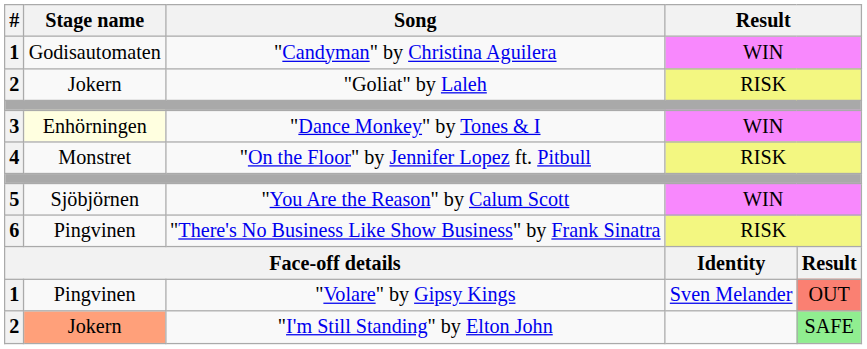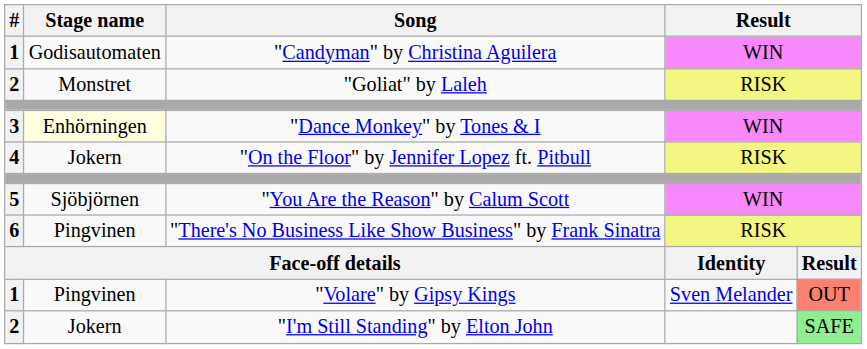 <table class="wikitable plainrowheaders" style="text-align: center;">
 <tr>
 <th>#</th>
 <th>Stage name</th>
 <th>Song</th>
 <th colspan=2>Result</th>
 </tr>
 <tr>
 <th>1</th>
 <td>Godisautomaten</td>
 <td>"<a href='#'>Candyman</a>" by <a href='#'>Christina Aguilera</a></td>
 <td colspan=2 bgcolor="F888FD">WIN</td>
 </tr>
 <tr>
 <th>2</th>
-<td>Jokern</td>
+<td>Monstret</td>
 <td>"Goliat" by <a href='#'>Laleh</a></td>
 <td colspan=2 bgcolor="#F3F781">RISK</td>
 </tr>
 <tr>
 <td colspan="5" style="background:darkgray"></td>
 </tr>
 <tr>
 <th>3</th>
 <td style="background: lightyellow;">Enhörningen</td>
 <td>"<a href='#'>Dance Monkey</a>" by <a href='#'>Tones & I</a></td>
 <td colspan=2 bgcolor="F888FD">WIN</td>
 </tr>
 <tr>
 <th>4</th>
-<td>Monstret</td>
+<td>Jokern</td>
 <td>"<a href='#'>On the Floor</a>" by <a href='#'>Jennifer Lopez</a> ft. <a href='#'>Pitbull</a></td>
 <td colspan=2 bgcolor="#F3F781">RISK</td>
 </tr>
 <tr>
 <td colspan="5" style="background:darkgray"></td>
 </tr>
 <tr>
 <th>5</th>
 <td>Sjöbjörnen</td>
 <td>"<a href='#'>You Are the Reason</a>" by <a href='#'>Calum Scott</a></td>
 <td colspan=2 bgcolor="F888FD">WIN</td>
 </tr>
 <tr>
 <th>6</th>
 <td>Pingvinen</td>
 <td>"<a href='#'>There's No Business Like Show Business</a>" by <a href='#'>Frank Sinatra</a></td>
 <td colspan=2 bgcolor="#F3F781">RISK</td>
 </tr>
 <tr>
 <th colspan="3">Face-off details</th>
 <th>Identity</th>
 <th>Result</th>
 </tr>
 <tr>
 <th>1</th>
 <td>Pingvinen</td>
 <td>"<a href='#'>Volare</a>" by <a href='#'>Gipsy Kings</a></td>
 <td><a href='#'>Sven Melander</a></td>
 <td bgcolor=salmon>OUT</td>
 </tr>
 <tr>
 <th>2</th>
-<td style="background: lightsalmon;">Jokern</td>
+<td>Jokern</td>
 <td>"<a href='#'>I'm Still Standing</a>" by <a href='#'>Elton John</a></td>
 <td></td>
 <td bgcolor=lightgreen>SAFE</td>
 </tr>
 </table>
